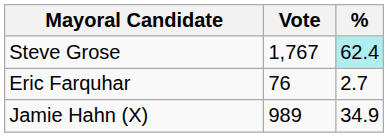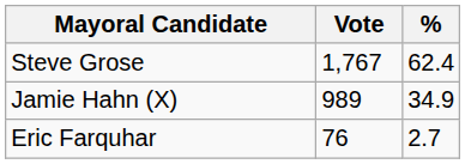 <table class="wikitable">
 <tr>
 <th bgcolor="#DDDDFF" width="200px">Mayoral Candidate </th>
 <th bgcolor="#DDDDFF" width="50px">Vote</th>
 <th bgcolor="#DDDDFF" width="30px">%</th>
 </tr>
 <tr>
 <td>Steve Grose</td>
 <td>1,767</td>
-<td style="background: paleturquoise;">62.4</td>
+<td>62.4</td>
+</tr>
+<tr>
+<td>Jamie Hahn (X)</td>
+<td>989</td>
+<td>34.9</td>
 </tr>
 <tr>
 <td>Eric Farquhar</td>
 <td>76</td>
 <td>2.7</td>
 </tr>
-<tr>
-<td>Jamie Hahn (X)</td>
-<td>989</td>
-<td>34.9</td>
-</tr>
 </table>
